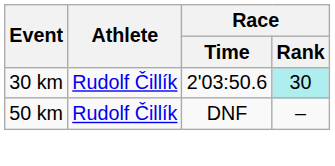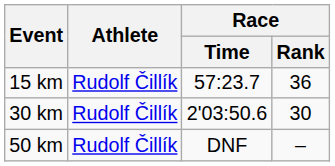 <table class="wikitable" border="1" style="font-size:90%">
 <tr>
 <th rowspan=2>Event</th>
 <th rowspan=2>Athlete</th>
 <th colspan=2>Race</th>
 </tr>
 <tr>
 <th>Time</th>
 <th>Rank</th>
 </tr>
 <tr>
+<td>15 km</td>
+<td><a href='#'>Rudolf Čillík</a></td>
+<td align=center>57:23.7</td>
+<td align=center>36</td>
+</tr>
+<tr>
 <td>30 km</td>
 <td><a href='#'>Rudolf Čillík</a></td>
 <td align=center>2'03:50.6</td>
-<td align=center style="background: paleturquoise;">30</td>
+<td align=center>30</td>
 </tr>
 <tr>
 <td>50 km</td>
 <td><a href='#'>Rudolf Čillík</a></td>
 <td align=center>DNF</td>
 <td align=center>–</td>
 </tr>
 </table>
